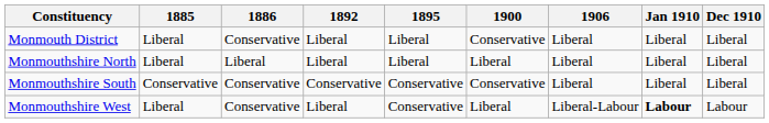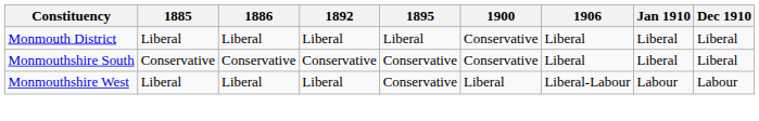 <table class="wikitable sortable">
 <tr>
 <th>Constituency</th>
 <th>1885</th>
 <th>1886</th>
 <th>1892</th>
 <th>1895</th>
 <th>1900</th>
 <th>1906</th>
 <th>Jan 1910</th>
 <th>Dec 1910</th>
 </tr>
 <tr>
 <td><a href='#'>Monmouth District</a></td>
 <td bgcolor=>Liberal</td>
-<td bgcolor=>Conservative</td>
+<td bgcolor=>Liberal</td>
 <td bgcolor=>Liberal</td>
 <td bgcolor=>Liberal</td>
 <td bgcolor=>Conservative</td>
-<td bgcolor=>Liberal</td>
-<td bgcolor=>Liberal</td>
-<td bgcolor=>Liberal</td>
-</tr>
-<tr>
-<td><a href='#'>Monmouthshire North</a></td>
-<td bgcolor=>Liberal</td>
-<td bgcolor=>Liberal</td>
-<td bgcolor=>Liberal</td>
-<td bgcolor=>Liberal</td>
-<td bgcolor=>Liberal</td>
 <td bgcolor=>Liberal</td>
 <td bgcolor=>Liberal</td>
 <td bgcolor=>Liberal</td>
 </tr>
 <tr>
 <td><a href='#'>Monmouthshire South</a></td>
 <td bgcolor=>Conservative</td>
 <td bgcolor=>Conservative</td>
 <td bgcolor=>Conservative</td>
 <td bgcolor=>Conservative</td>
 <td bgcolor=>Conservative</td>
 <td bgcolor=>Liberal</td>
 <td bgcolor=>Liberal</td>
 <td bgcolor=>Liberal</td>
 </tr>
 <tr>
 <td><a href='#'>Monmouthshire West</a></td>
 <td bgcolor=>Liberal</td>
-<td bgcolor=>Conservative</td>
+<td bgcolor=>Liberal</td>
 <td bgcolor=>Liberal</td>
 <td bgcolor=>Conservative</td>
 <td bgcolor=>Liberal</td>
 <td bgcolor=>Liberal-Labour</td>
-<td bgcolor=><strong>Labour</strong></td>
+<td bgcolor=>Labour</td>
 <td bgcolor=>Labour</td>
 </tr>
 </table>
